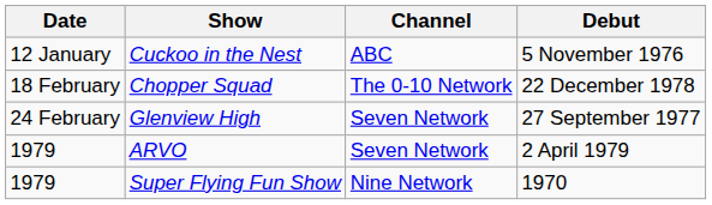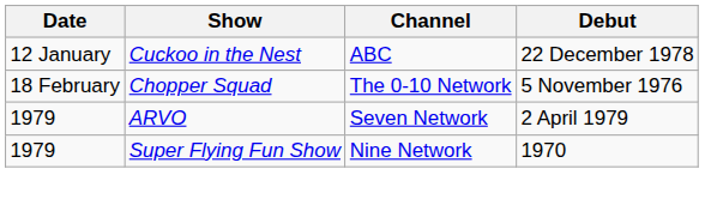 <table class="wikitable">
 <tr>
 <th>Date</th>
 <th>Show</th>
 <th>Channel</th>
 <th>Debut</th>
 </tr>
 <tr>
 <td>12 January</td>
 <td><em><a href='#'>Cuckoo in the Nest</a></em></td>
 <td><a href='#'>ABC</a></td>
-<td>5 November 1976</td>
+<td>22 December 1978</td>
 </tr>
 <tr>
 <td>18 February</td>
 <td><em><a href='#'>Chopper Squad</a></em></td>
 <td><a href='#'>The 0-10 Network</a></td>
-<td>22 December 1978</td>
-</tr>
-<tr>
-<td>24 February</td>
-<td><em><a href='#'>Glenview High</a></em></td>
-<td><a href='#'>Seven Network</a></td>
-<td>27 September 1977</td>
+<td>5 November 1976</td>
 </tr>
 <tr>
 <td>1979</td>
 <td><em><a href='#'>ARVO</a></em></td>
 <td><a href='#'>Seven Network</a></td>
 <td>2 April 1979</td>
 </tr>
 <tr>
 <td>1979</td>
 <td><em><a href='#'>Super Flying Fun Show</a></em></td>
 <td><a href='#'>Nine Network</a></td>
 <td>1970</td>
 </tr>
 </table>
